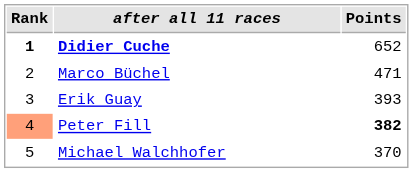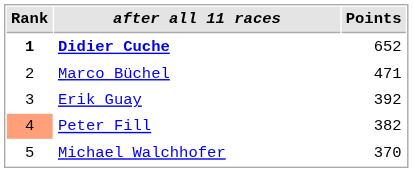 <table cellspacing="1" cellpadding="3" style="border:1px solid #AAAAAA;font-size:86%">
 <tr bgcolor="#E4E4E4">
 <th style="border-bottom:1px solid #AAAAAA" width=10>Rank</th>
 <th style="border-bottom:1px solid #AAAAAA" width=200><em>after all 11 races</em></th>
 <th style="border-bottom:1px solid #AAAAAA" width=20>Points</th>
 </tr>
 <tr>
 <td align="center"><strong>1</strong></td>
 <td> <strong><a href='#'>Didier Cuche</a> </strong></td>
 <td align="right">652</td>
 </tr>
 <tr>
 <td align="center">2</td>
 <td> <a href='#'>Marco Büchel</a></td>
 <td align="right">471</td>
 </tr>
 <tr>
 <td align="center">3</td>
 <td> <a href='#'>Erik Guay</a></td>
-<td align="right">393</td>
+<td align="right">392</td>
 </tr>
 <tr>
 <td align="center" style="background: lightsalmon;">4</td>
 <td> <a href='#'>Peter Fill</a></td>
-<td align="right"><strong>382</strong></td>
+<td align="right">382</td>
 </tr>
 <tr>
 <td align="center">5</td>
 <td> <a href='#'>Michael Walchhofer</a></td>
 <td align="right">370</td>
 </tr>
 </table>
